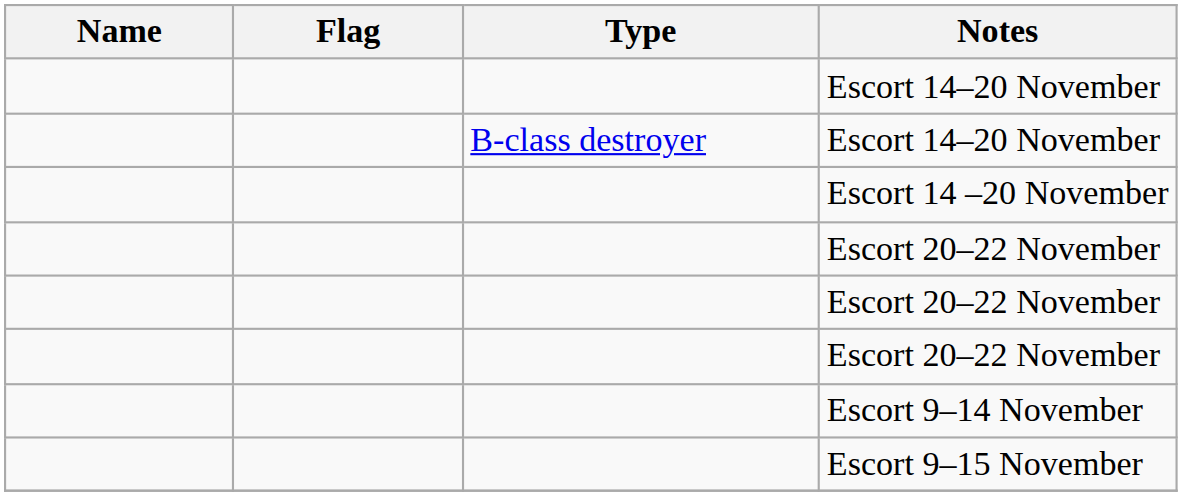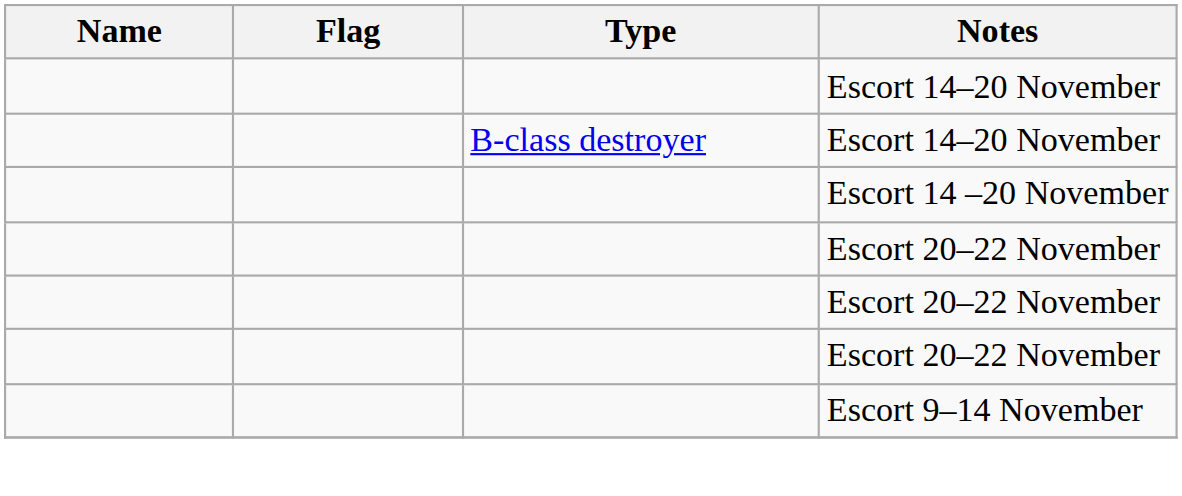 <table class="wikitable sortable">
 <tr>
 <th scope="col" width="100px">Name</th>
 <th scope="col" width="100px">Flag</th>
 <th scope="col" width="160px">Type</th>
 <th>Notes</th>
 </tr>
 <tr>
 <td align="left"></td>
 <td align="left"></td>
 <td align="left"></td>
 <td align="left">Escort 14–20 November</td>
 </tr>
 <tr>
 <td align="left"></td>
 <td align="left"></td>
 <td align="left"><a href='#'>B-class destroyer</a></td>
 <td align="left">Escort 14–20 November</td>
 </tr>
 <tr>
 <td align="left"></td>
 <td align="left"></td>
 <td align="left"></td>
 <td align="left">Escort 14 –20 November</td>
 </tr>
 <tr>
 <td align="left"></td>
 <td align="left"></td>
 <td align="left"></td>
 <td align="left">Escort 20–22 November</td>
 </tr>
 <tr>
 <td align="left"></td>
 <td align="left"></td>
 <td align="left"></td>
 <td align="left">Escort 20–22 November</td>
 </tr>
 <tr>
 <td align="left"></td>
 <td align="left"></td>
 <td align="left"></td>
 <td align="left">Escort 20–22 November</td>
 </tr>
 <tr>
 <td align="left"></td>
 <td align="left"></td>
 <td align="left"></td>
 <td align="left">Escort 9–14 November</td>
 </tr>
 <tr>
-<td align="left"></td>
-<td align="left"></td>
-<td align="left"></td>
-<td align="left">Escort 9–15 November</td>
-</tr>
-<tr>
 </tr>
 </table>
